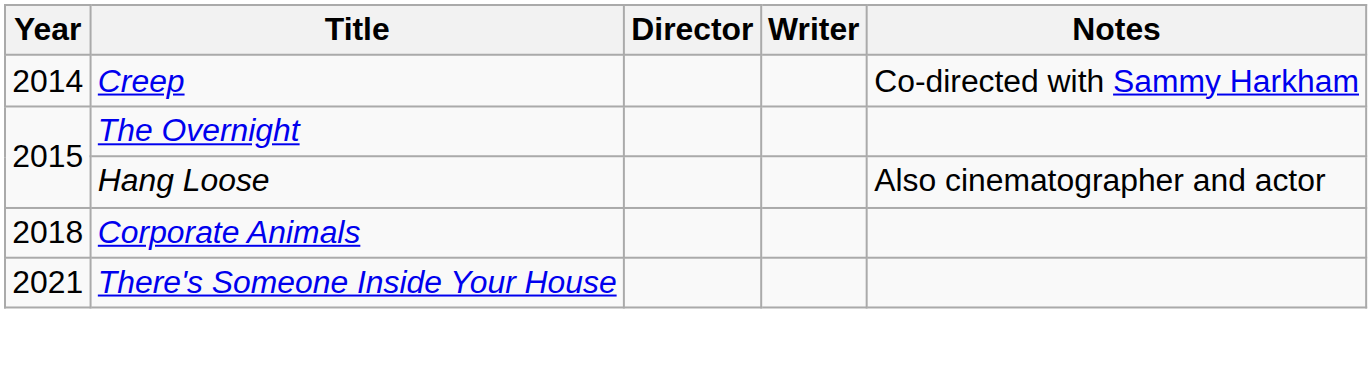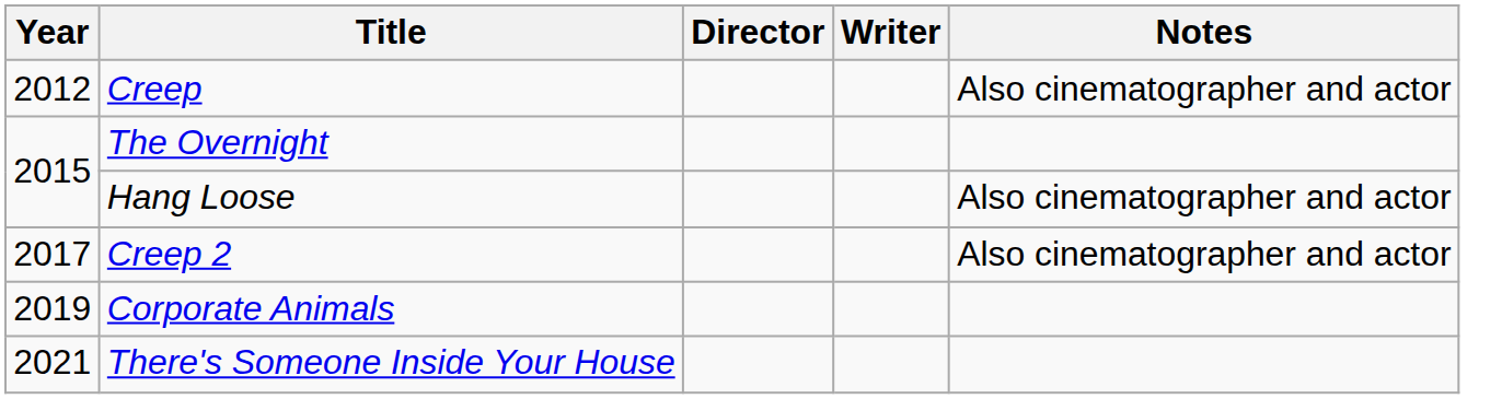 <table class="wikitable">
 <tr>
 <th>Year</th>
 <th>Title</th>
 <th>Director</th>
 <th>Writer</th>
 <th>Notes</th>
 </tr>
 <tr>
-<td>2014</td>
+<td>2012</td>
 <td><em><a href='#'>Creep</a></em></td>
 <td></td>
 <td></td>
-<td>Co-directed with <a href='#'>Sammy Harkham</a></td>
+<td>Also cinematographer and actor</td>
 </tr>
 <tr>
 <td rowspan="2">2015</td>
 <td><em><a href='#'>The Overnight</a></em></td>
 <td></td>
 <td></td>
 <td></td>
 </tr>
 <tr>
 <td><em>Hang Loose</em></td>
 <td></td>
 <td></td>
 <td>Also cinematographer and actor</td>
 </tr>
 <tr>
-<td>2018</td>
+<td>2017</td>
+<td><em><a href='#'>Creep 2</a></em></td>
+<td></td>
+<td></td>
+<td>Also cinematographer and actor</td>
+</tr>
+<tr>
+<td>2019</td>
 <td><em><a href='#'>Corporate Animals</a></em></td>
 <td></td>
 <td></td>
 <td></td>
 </tr>
 <tr>
 <td>2021</td>
 <td><em><a href='#'>There's Someone Inside Your House</a></em></td>
 <td></td>
 <td></td>
 <td></td>
 </tr>
 </table>
